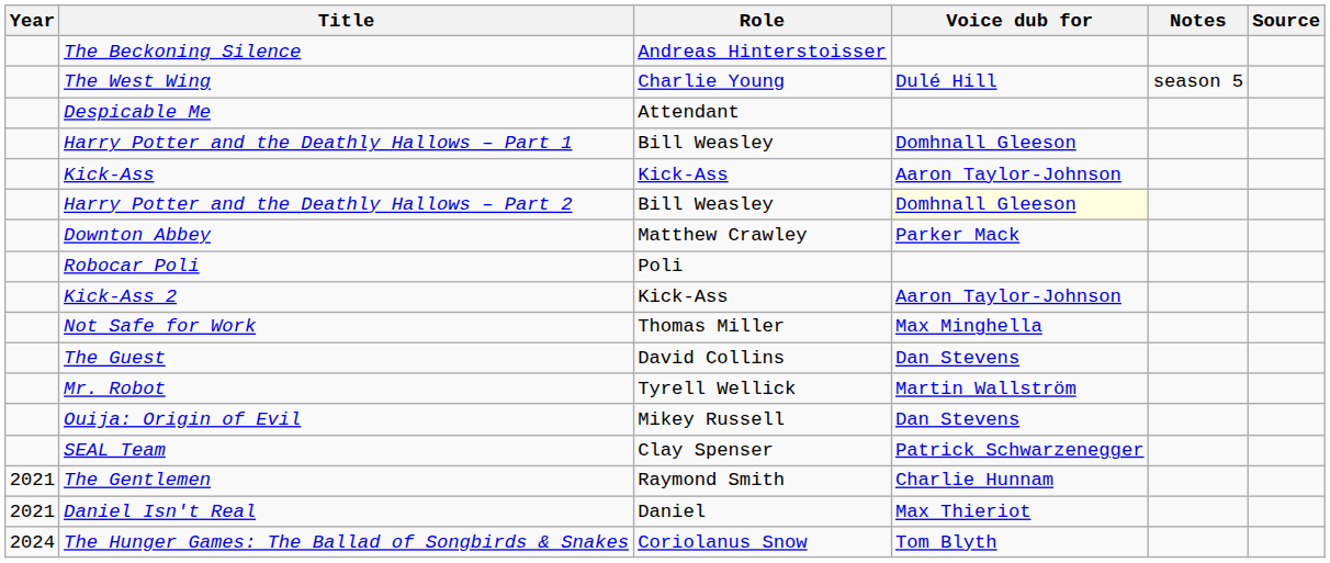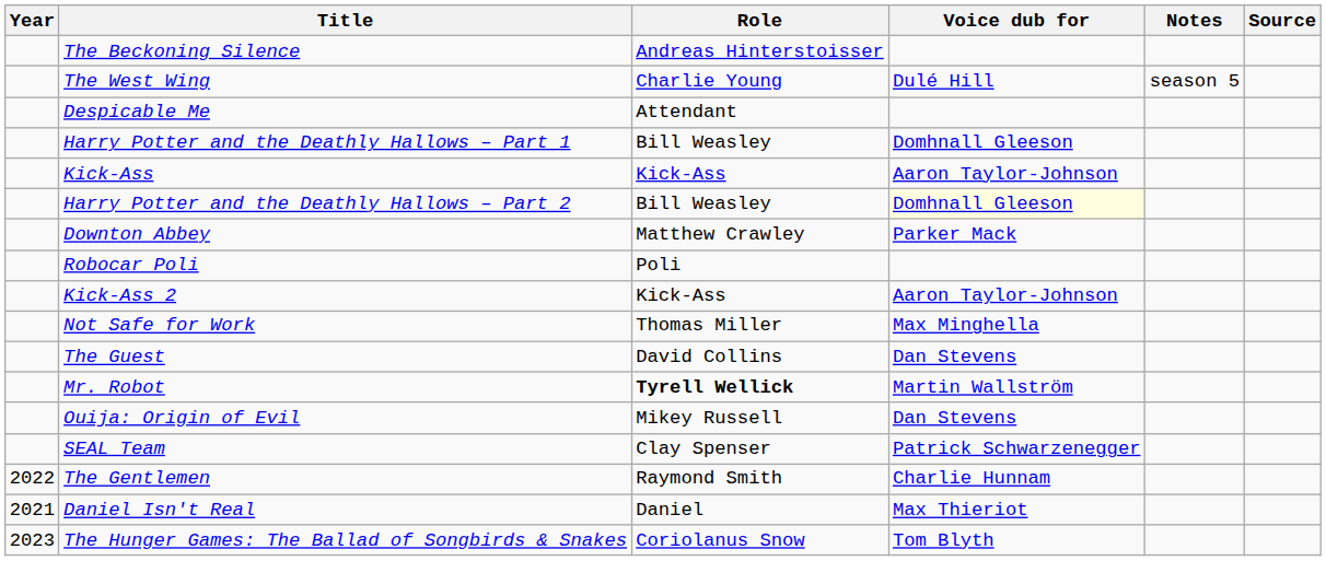 <table class="wikitable sortable plainrowheaders">
 <tr>
 <th>Year</th>
 <th>Title</th>
 <th>Role</th>
 <th>Voice dub for</th>
 <th class="unsortable">Notes</th>
 <th class="unsortable">Source</th>
 </tr>
 <tr>
 <td></td>
 <td><em><a href='#'>The Beckoning Silence</a></em></td>
 <td><a href='#'>Andreas Hinterstoisser</a></td>
 <td></td>
 <td></td>
 <td></td>
 </tr>
 <tr>
 <td></td>
 <td><em><a href='#'>The West Wing</a></em></td>
 <td><a href='#'>Charlie Young</a></td>
 <td><a href='#'>Dulé Hill</a></td>
 <td>season 5</td>
 <td></td>
 </tr>
 <tr>
 <td></td>
 <td><em><a href='#'>Despicable Me</a></em></td>
 <td>Attendant</td>
 <td></td>
 <td></td>
 <td></td>
 </tr>
 <tr>
 <td></td>
 <td><em><a href='#'>Harry Potter and the Deathly Hallows – Part 1</a></em></td>
 <td>Bill Weasley</td>
 <td><a href='#'>Domhnall Gleeson</a></td>
 <td></td>
 <td></td>
 </tr>
 <tr>
 <td></td>
 <td><em><a href='#'>Kick-Ass</a></em></td>
 <td><a href='#'>Kick-Ass</a></td>
 <td><a href='#'>Aaron Taylor-Johnson</a></td>
 <td></td>
 <td></td>
 </tr>
 <tr>
 <td></td>
 <td><em><a href='#'>Harry Potter and the Deathly Hallows – Part 2</a></em></td>
 <td>Bill Weasley</td>
 <td style="background: lightyellow;"><a href='#'>Domhnall Gleeson</a></td>
 <td></td>
 <td></td>
 </tr>
 <tr>
 <td></td>
 <td><em><a href='#'>Downton Abbey</a></em></td>
 <td>Matthew Crawley</td>
 <td><a href='#'>Parker Mack</a></td>
 <td></td>
 <td></td>
 </tr>
 <tr>
 <td></td>
 <td><em><a href='#'>Robocar Poli</a></em></td>
 <td>Poli</td>
 <td></td>
 <td></td>
 <td></td>
 </tr>
 <tr>
 <td></td>
 <td><em><a href='#'>Kick-Ass 2</a></em></td>
 <td>Kick-Ass</td>
 <td><a href='#'>Aaron Taylor-Johnson</a></td>
 <td></td>
 <td></td>
 </tr>
 <tr>
 <td></td>
 <td><em><a href='#'>Not Safe for Work</a></em></td>
 <td>Thomas Miller</td>
 <td><a href='#'>Max Minghella</a></td>
 <td></td>
 <td></td>
 </tr>
 <tr>
 <td></td>
 <td><em><a href='#'>The Guest</a></em></td>
 <td>David Collins</td>
 <td><a href='#'>Dan Stevens</a></td>
 <td></td>
 <td></td>
 </tr>
 <tr>
 <td></td>
 <td><em><a href='#'>Mr. Robot</a></em></td>
-<td>Tyrell Wellick</td>
+<td><strong>Tyrell Wellick</strong></td>
 <td><a href='#'>Martin Wallström</a></td>
 <td></td>
 <td></td>
 </tr>
 <tr>
 <td></td>
 <td><em><a href='#'>Ouija: Origin of Evil</a></em></td>
 <td>Mikey Russell</td>
 <td><a href='#'>Dan Stevens</a></td>
 <td></td>
 <td></td>
 </tr>
 <tr>
 <td></td>
 <td><em><a href='#'>SEAL Team</a></em></td>
 <td>Clay Spenser</td>
 <td><a href='#'>Patrick Schwarzenegger</a></td>
 <td></td>
 <td></td>
 </tr>
 <tr>
-<td>2021</td>
+<td>2022</td>
 <td><em><a href='#'>The Gentlemen</a></em></td>
 <td>Raymond Smith</td>
 <td><a href='#'>Charlie Hunnam</a></td>
 <td></td>
 <td></td>
 </tr>
 <tr>
 <td>2021</td>
 <td><em><a href='#'>Daniel Isn't Real</a></em></td>
 <td>Daniel</td>
 <td><a href='#'>Max Thieriot</a></td>
 <td></td>
 <td></td>
 </tr>
 <tr>
-<td>2024</td>
+<td>2023</td>
 <td><em><a href='#'>The Hunger Games: The Ballad of Songbirds & Snakes</a></em></td>
 <td><a href='#'>Coriolanus Snow</a></td>
 <td><a href='#'>Tom Blyth</a></td>
 <td></td>
 <td></td>
 </tr>
 </table>
